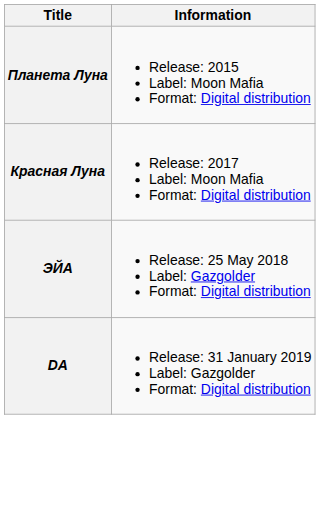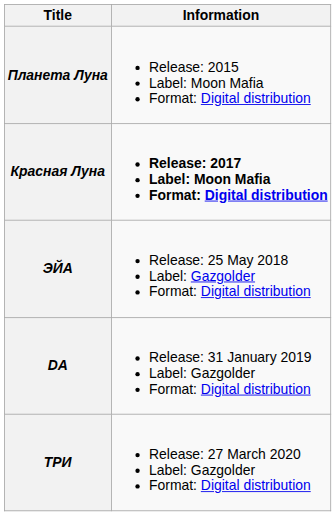 <table class="wikitable">
 <tr>
 <th>Title</th>
 <th>Information</th>
 </tr>
 <tr>
 <th><em>Планета Луна</em></th>
 <td><br><ul><li>Release: 2015</li><li>Label: Moon Mafia</li><li>Format: <a href='#'>Digital distribution</a></li></ul></td>
 </tr>
 <tr>
 <th><em>Красная Луна</em></th>
-<td><br><ul><li>Release: 2017</li><li>Label: Moon Mafia</li><li>Format: <a href='#'>Digital distribution</a></li></ul></td>
+<td><strong><br><ul><li>Release: 2017</li><li>Label: Moon Mafia</li><li>Format: <a href='#'>Digital distribution</a></li></ul></strong></td>
 </tr>
 <tr>
 <th><em>ЭЙА</em></th>
 <td><br><ul><li>Release: 25 May 2018</li><li>Label: <a href='#'>Gazgolder</a></li><li>Format: <a href='#'>Digital distribution</a></li></ul></td>
 </tr>
 <tr>
 <th><em>DA</em></th>
 <td><br><ul><li>Release: 31 January 2019</li><li>Label: Gazgolder</li><li>Format: <a href='#'>Digital distribution</a></li></ul></td>
 </tr>
+<tr>
+<th><em>ТРИ</em></th>
+<td><br><ul><li>Release: 27 March 2020</li><li>Label: Gazgolder</li><li>Format: <a href='#'>Digital distribution</a></li></ul></td>
+</tr>
 </table>
